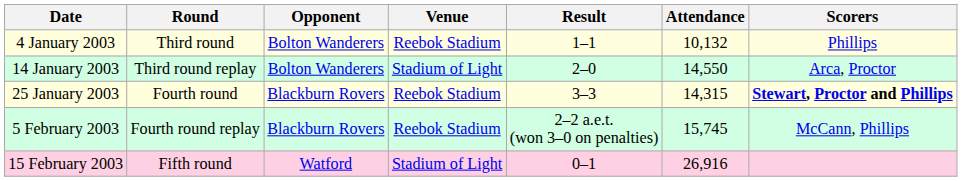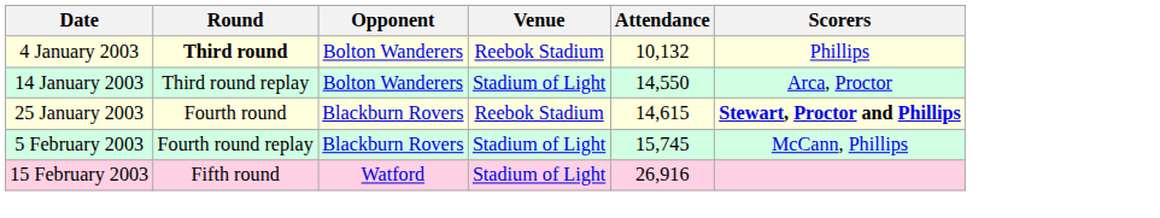 <table class="wikitable sortable" style="font-size:100%; text-align:center">
 <tr>
 <th>Date</th>
 <th>Round</th>
 <th>Opponent</th>
 <th>Venue</th>
-<th>Result</th>
 <th>Attendance</th>
 <th>Scorers</th>
 </tr>
 <tr style="background-color: #ffffdd;">
 <td>4 January 2003</td>
-<td>Third round</td>
+<td><strong>Third round</strong></td>
 <td><a href='#'>Bolton Wanderers</a></td>
 <td><a href='#'>Reebok Stadium</a></td>
-<td>1–1</td>
 <td>10,132</td>
 <td><a href='#'>Phillips</a></td>
 </tr>
 <tr style="background-color: #d0ffe3;">
 <td>14 January 2003</td>
 <td>Third round replay</td>
 <td><a href='#'>Bolton Wanderers</a></td>
 <td><a href='#'>Stadium of Light</a></td>
-<td>2–0</td>
 <td>14,550</td>
 <td><a href='#'>Arca</a>, <a href='#'>Proctor</a></td>
 </tr>
 <tr style="background-color: #ffffdd;">
 <td>25 January 2003</td>
 <td>Fourth round</td>
 <td><a href='#'>Blackburn Rovers</a></td>
 <td><a href='#'>Reebok Stadium</a></td>
-<td>3–3</td>
-<td>14,315</td>
+<td>14,615</td>
 <td><strong><a href='#'>Stewart</a>, <a href='#'>Proctor</a> and <a href='#'>Phillips</a></strong></td>
 </tr>
 <tr style="background-color: #d0ffe3;">
 <td>5 February 2003</td>
 <td>Fourth round replay</td>
 <td><a href='#'>Blackburn Rovers</a></td>
-<td><a href='#'>Reebok Stadium</a></td>
-<td>2–2 a.e.t.<br>(won 3–0 on penalties)</td>
+<td><a href='#'>Stadium of Light</a></td>
 <td>15,745</td>
 <td><a href='#'>McCann</a>, <a href='#'>Phillips</a></td>
 </tr>
 <tr style="background-color: #ffd0e3;">
 <td>15 February 2003</td>
 <td>Fifth round</td>
 <td><a href='#'>Watford</a></td>
 <td><a href='#'>Stadium of Light</a></td>
-<td>0–1</td>
 <td>26,916</td>
 <td></td>
 </tr>
 </table>
